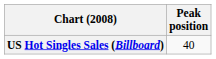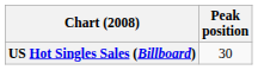 <table class="wikitable plainrowheaders" style="text-align:center">
 <tr>
 <th scope="col">Chart (2008)</th>
 <th scope="col">Peak<br>position</th>
 </tr>
 <tr>
 <th scope="row">US <a href='#'>Hot Singles Sales</a> (<em><a href='#'>Billboard</a></em>)</th>
-<td>40</td>
+<td>30</td>
 </tr>
 </table>
